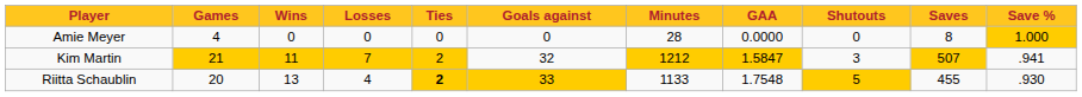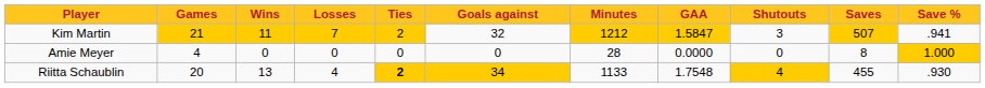 <table class="wikitable" width="80%">
 <tr align="center"  style=" background:#FFC61E;color:#AF1E2D;">
 <td><strong>Player</strong></td>
 <td><strong>Games</strong></td>
 <td><strong>Wins</strong></td>
 <td><strong>Losses</strong></td>
 <td><strong>Ties</strong></td>
 <td><strong>Goals against</strong></td>
 <td><strong>Minutes</strong></td>
 <td><strong>GAA</strong></td>
 <td><strong>Shutouts</strong></td>
 <td><strong>Saves</strong></td>
 <td><strong>Save %</strong></td>
 </tr>
 <tr align="center" bgcolor="">
+<td>Kim Martin</td>
+<td bgcolor="#FFCC00">21</td>
+<td bgcolor="#FFCC00">11</td>
+<td bgcolor="#FFCC00">7</td>
+<td bgcolor="#FFCC00">2</td>
+<td>32</td>
+<td bgcolor="#FFCC00">1212</td>
+<td bgcolor="#FFCC00">1.5847</td>
+<td>3</td>
+<td bgcolor="#FFCC00">507</td>
+<td>.941</td>
+</tr>
+<tr align="center" bgcolor="">
 <td>Amie Meyer</td>
 <td>4</td>
 <td>0</td>
 <td>0</td>
 <td>0</td>
 <td>0</td>
 <td>28</td>
 <td>0.0000</td>
 <td>0</td>
 <td>8</td>
 <td bgcolor="#FFCC00">1.000</td>
 </tr>
 <tr align="center" bgcolor="">
-<td>Kim Martin</td>
-<td bgcolor="#FFCC00">21</td>
-<td bgcolor="#FFCC00">11</td>
-<td bgcolor="#FFCC00">7</td>
-<td bgcolor="#FFCC00">2</td>
-<td>32</td>
-<td bgcolor="#FFCC00">1212</td>
-<td bgcolor="#FFCC00">1.5847</td>
-<td>3</td>
-<td bgcolor="#FFCC00">507</td>
-<td>.941</td>
-</tr>
-<tr align="center" bgcolor="">
 <td>Riitta Schaublin</td>
 <td>20</td>
 <td>13</td>
 <td>4</td>
 <td bgcolor="#FFCC00"><strong>2</strong></td>
-<td bgcolor="#FFCC00">33</td>
+<td bgcolor="#FFCC00">34</td>
 <td>1133</td>
 <td>1.7548</td>
-<td bgcolor="#FFCC00">5</td>
+<td bgcolor="#FFCC00">4</td>
 <td>455</td>
 <td>.930</td>
 </tr>
 </table>
